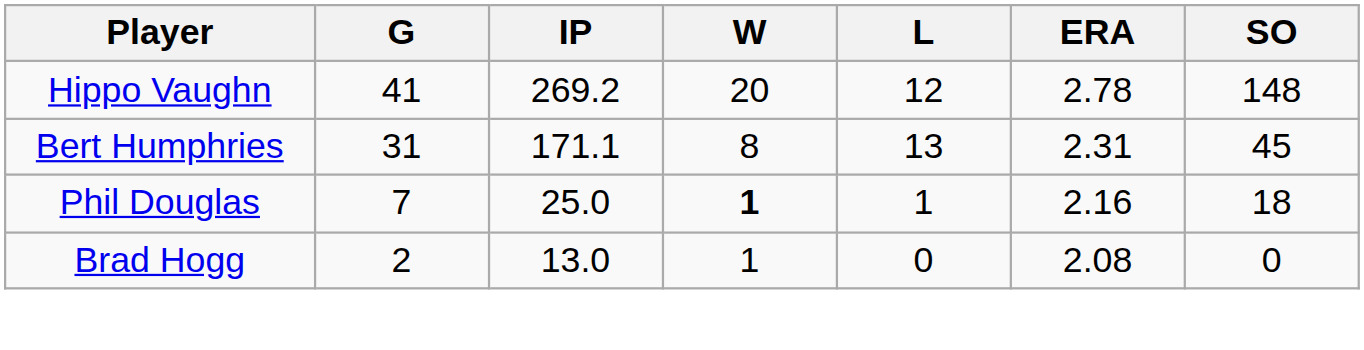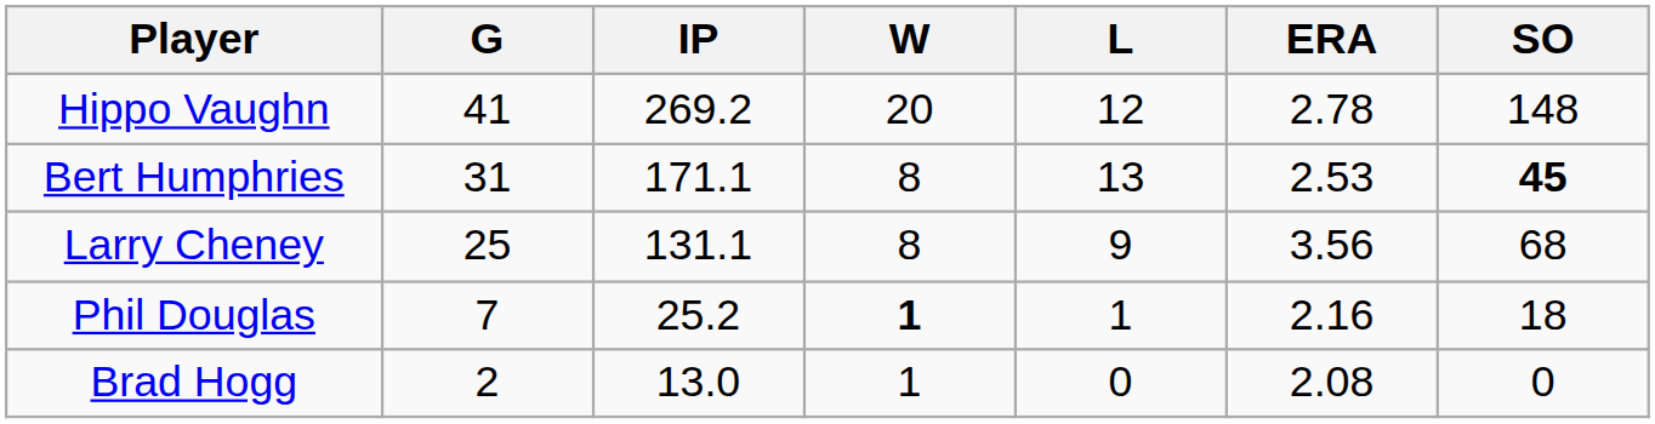 <table class="wikitable sortable">
 <tr>
 <th bgcolor="#DDDDFF" width="16%">Player</th>
 <th bgcolor="#DDDDFF" width="9%">G</th>
 <th bgcolor="#DDDDFF" width="9%">IP</th>
 <th bgcolor="#DDDDFF" width="9%">W</th>
 <th bgcolor="#DDDDFF" width="9%">L</th>
 <th bgcolor="#DDDDFF" width="9%">ERA</th>
 <th bgcolor="#DDDDFF" width="9%">SO</th>
 </tr>
 <tr align="center">
 <td><a href='#'>Hippo Vaughn</a></td>
 <td>41</td>
 <td>269.2</td>
 <td>20</td>
 <td>12</td>
 <td>2.78</td>
 <td>148</td>
 </tr>
 <tr align=center>
 <td><a href='#'>Bert Humphries</a></td>
 <td>31</td>
 <td>171.1</td>
 <td>8</td>
 <td>13</td>
-<td>2.31</td>
-<td>45</td>
+<td>2.53</td>
+<td><strong>45</strong></td>
+</tr>
+<tr align=center>
+<td><a href='#'>Larry Cheney</a></td>
+<td>25</td>
+<td>131.1</td>
+<td>8</td>
+<td>9</td>
+<td>3.56</td>
+<td>68</td>
 </tr>
 <tr align=center>
 <td><a href='#'>Phil Douglas</a></td>
 <td>7</td>
-<td>25.0</td>
+<td>25.2</td>
 <td><strong>1</strong></td>
 <td>1</td>
 <td>2.16</td>
 <td>18</td>
 </tr>
 <tr align=center>
 <td><a href='#'>Brad Hogg</a></td>
 <td>2</td>
 <td>13.0</td>
 <td>1</td>
 <td>0</td>
 <td>2.08</td>
 <td>0</td>
 </tr>
 </table>
